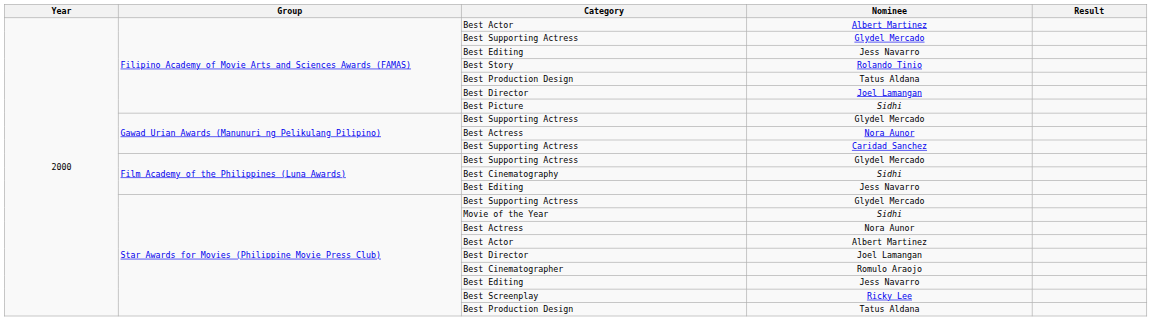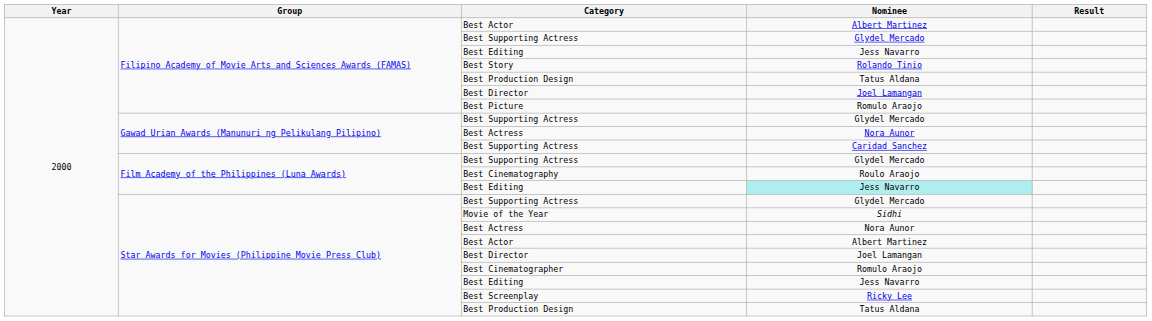 <table | width="90%" class="wikitable sortable">
 <tr>
 <th width="10%">Year</th>
 <th width="30%">Group</th>
 <th width="25%">Category</th>
 <th width="25%">Nominee</th>
 <th width="10%">Result</th>
 </tr>
 <tr>
 <td rowspan="22" align="center">2000</td>
 <td rowspan="7" align="left"><a href='#'>Filipino Academy of Movie Arts and Sciences Awards (FAMAS)</a></td>
 <td align="left">Best Actor</td>
 <td align="center"><a href='#'>Albert Martinez</a></td>
 <td></td>
 </tr>
 <tr>
 <td align="left">Best Supporting Actress</td>
 <td align="center"><a href='#'>Glydel Mercado</a></td>
 <td></td>
 </tr>
 <tr>
 <td align="left">Best Editing</td>
 <td align="center">Jess Navarro</td>
 <td></td>
 </tr>
 <tr>
 <td align="left">Best Story</td>
 <td align="center"><a href='#'>Rolando Tinio</a></td>
 <td></td>
 </tr>
 <tr>
 <td align="left">Best Production Design</td>
 <td align="center">Tatus Aldana</td>
 <td></td>
 </tr>
 <tr>
 <td align="left">Best Director</td>
 <td align="center"><a href='#'>Joel Lamangan</a></td>
 <td></td>
 </tr>
 <tr>
 <td align="left">Best Picture</td>
-<td align="center"><em>Sidhi</em></td>
+<td align="center">Romulo Araojo</td>
 <td></td>
 </tr>
 <tr>
 <td rowspan="3" align="left"><a href='#'>Gawad Urian Awards (Manunuri ng Pelikulang Pilipino)</a></td>
 <td align="left">Best Supporting Actress</td>
 <td align="center">Glydel Mercado</td>
 <td></td>
 </tr>
 <tr>
 <td align="left">Best Actress</td>
 <td align="center"><a href='#'>Nora Aunor</a></td>
 <td></td>
 </tr>
 <tr>
 <td align="left">Best Supporting Actress</td>
 <td align="center"><a href='#'>Caridad Sanchez</a></td>
 <td></td>
 </tr>
 <tr>
 <td rowspan="3" align="left"><a href='#'>Film Academy of the Philippines (Luna Awards)</a></td>
 <td align="left">Best Supporting Actress</td>
 <td align="center">Glydel Mercado</td>
 <td></td>
 </tr>
 <tr>
 <td align="left">Best Cinematography</td>
-<td align="center"><em>Sidhi</em></td>
+<td align="center">Roulo Araojo</td>
 <td></td>
 </tr>
 <tr>
 <td align="left">Best Editing</td>
-<td align="center">Jess Navarro</td>
+<td align="center" style="background: paleturquoise;">Jess Navarro</td>
 <td></td>
 </tr>
 <tr>
 <td rowspan="9" align="left"><a href='#'>Star Awards for Movies (Philippine Movie Press Club)</a></td>
 <td align="left">Best Supporting Actress</td>
 <td align="center">Glydel Mercado</td>
 <td></td>
 </tr>
 <tr>
 <td align="left">Movie of the Year</td>
 <td align="center"><em>Sidhi</em></td>
 <td></td>
 </tr>
 <tr>
 <td align="left">Best Actress</td>
 <td align="center">Nora Aunor</td>
 <td></td>
 </tr>
 <tr>
 <td align="left">Best Actor</td>
 <td align="center">Albert Martinez</td>
 <td></td>
 </tr>
 <tr>
 <td align="left">Best Director</td>
 <td align="center">Joel Lamangan</td>
 <td></td>
 </tr>
 <tr>
 <td align="left">Best Cinematographer</td>
 <td align="center">Romulo Araojo</td>
 <td></td>
 </tr>
 <tr>
 <td align="left">Best Editing</td>
 <td align="center">Jess Navarro</td>
 <td></td>
 </tr>
 <tr>
 <td align="left">Best Screenplay</td>
 <td align="center"><a href='#'>Ricky Lee</a></td>
 <td></td>
 </tr>
 <tr>
 <td align="left">Best Production Design</td>
 <td align="center">Tatus Aldana</td>
 <td></td>
 </tr>
 </table>
